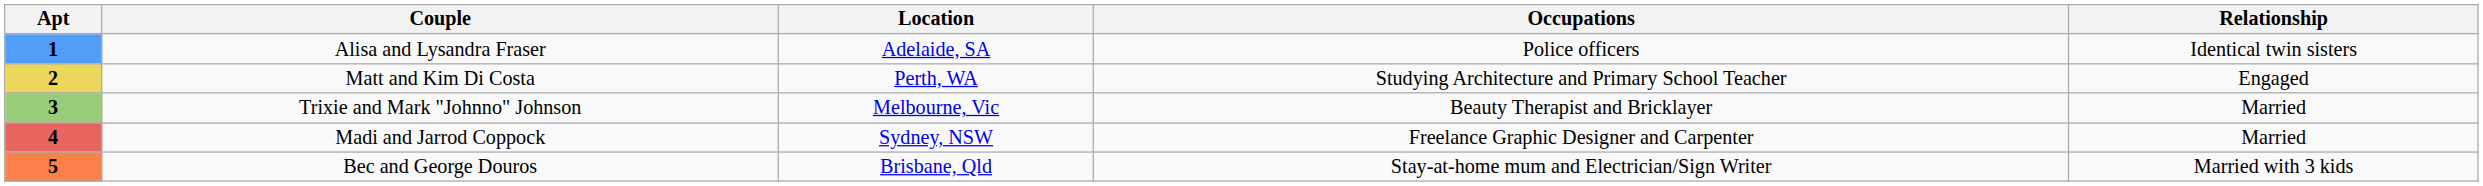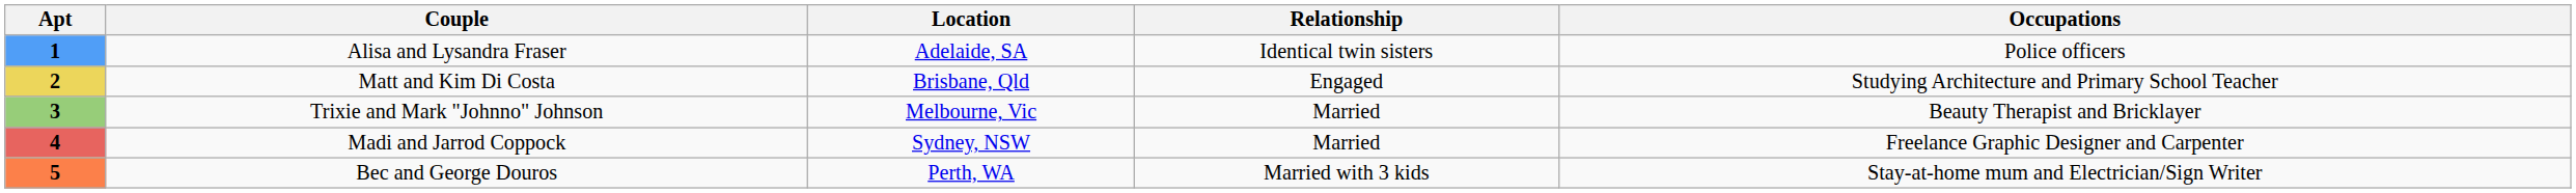 <table class="wikitable plainrowheaders" style="text-align:center; line-height:16px; width:99%;">
 <tr valign="top">
 <th>Apt</th>
 <th>Couple</th>
 <th>Location</th>
+<th>Relationship</th>
 <th>Occupations</th>
-<th>Relationship</th>
 </tr>
 <tr>
 <th scope="col" style="background:#509EF7; color:black;">1</th>
 <td>Alisa and Lysandra Fraser</td>
 <td><a href='#'>Adelaide, SA</a></td>
+<td>Identical twin sisters</td>
 <td>Police officers</td>
-<td>Identical twin sisters</td>
 </tr>
 <tr>
 <th scope="col" style="background:#ECD65B; color:black;">2</th>
 <td>Matt and Kim Di Costa</td>
-<td><a href='#'>Perth, WA</a></td>
+<td><a href='#'>Brisbane, Qld</a></td>
+<td>Engaged</td>
 <td>Studying Architecture and Primary School Teacher</td>
-<td>Engaged</td>
 </tr>
 <tr>
 <th scope="col" style="background:#97CD79; color:black;">3</th>
 <td>Trixie and Mark "Johnno" Johnson</td>
 <td><a href='#'>Melbourne, Vic</a></td>
+<td>Married</td>
 <td>Beauty Therapist and Bricklayer</td>
-<td>Married</td>
 </tr>
 <tr>
 <th scope="col" style="background:#E7645F; color:black;">4</th>
 <td>Madi and Jarrod Coppock</td>
 <td><a href='#'>Sydney, NSW</a></td>
+<td>Married</td>
 <td>Freelance Graphic Designer and Carpenter</td>
-<td>Married</td>
 </tr>
 <tr>
 <th scope="col" style="background:#FC804A; color:black;">5</th>
 <td>Bec and George Douros</td>
-<td><a href='#'>Brisbane, Qld</a></td>
+<td><a href='#'>Perth, WA</a></td>
+<td>Married with 3 kids</td>
 <td>Stay-at-home mum and Electrician/Sign Writer</td>
-<td>Married with 3 kids</td>
 </tr>
 </table>
